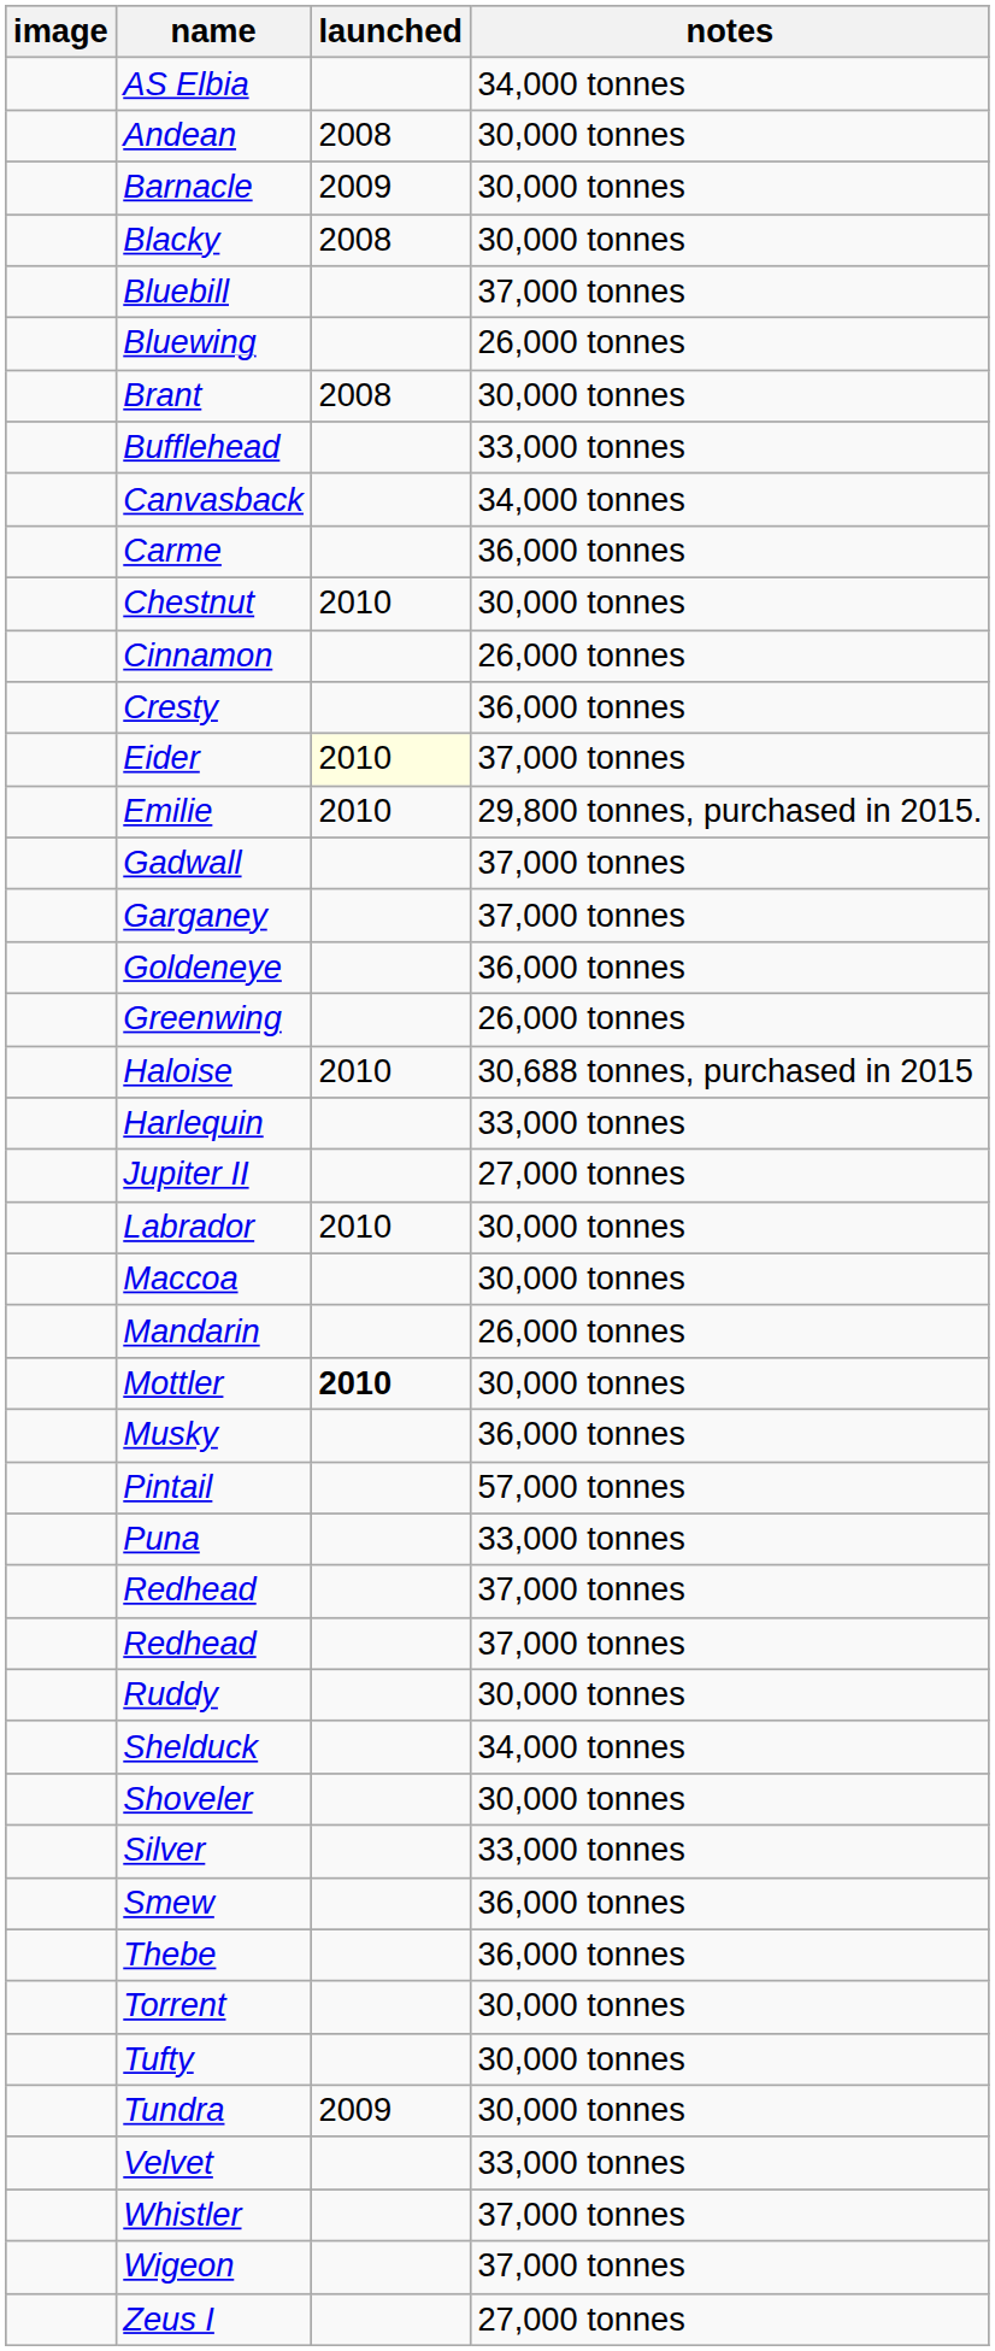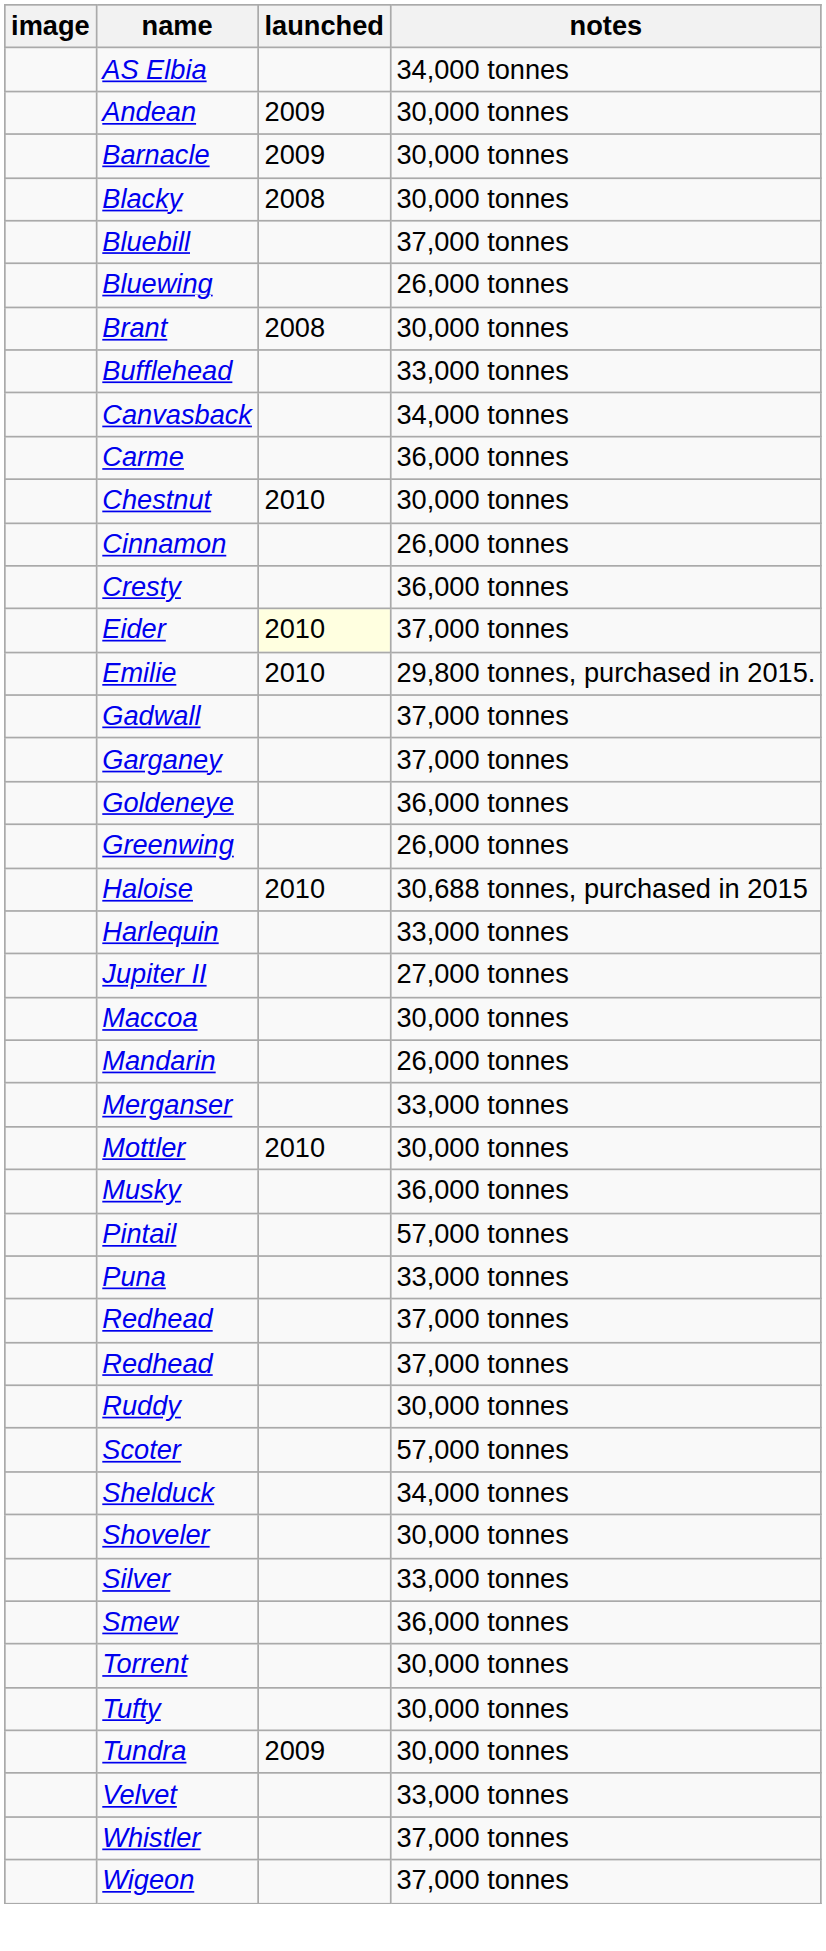 <table class="wikitable" >
 <tr>
 <th>image</th>
 <th>name</th>
 <th>launched</th>
 <th>notes</th>
 </tr>
 <tr>
 <td></td>
 <td><a href='#'><em>AS Elbia</em></a></td>
 <td></td>
 <td>34,000 tonnes</td>
 </tr>
 <tr>
 <td></td>
 <td><a href='#'><em>Andean</em></a></td>
-<td>2008</td>
+<td>2009</td>
 <td>30,000 tonnes</td>
 </tr>
 <tr>
 <td></td>
 <td><a href='#'><em>Barnacle</em></a></td>
 <td>2009</td>
 <td>30,000 tonnes</td>
 </tr>
 <tr>
 <td></td>
 <td><a href='#'><em>Blacky</em></a></td>
 <td>2008</td>
 <td>30,000 tonnes</td>
 </tr>
 <tr>
 <td></td>
 <td><a href='#'><em>Bluebill</em></a></td>
 <td></td>
 <td>37,000 tonnes</td>
 </tr>
 <tr>
 <td></td>
 <td><a href='#'><em>Bluewing</em></a></td>
 <td></td>
 <td>26,000 tonnes</td>
 </tr>
 <tr>
 <td></td>
 <td><a href='#'><em>Brant</em></a></td>
 <td>2008</td>
 <td>30,000 tonnes</td>
 </tr>
 <tr>
 <td></td>
 <td><a href='#'><em>Bufflehead</em></a></td>
 <td></td>
 <td>33,000 tonnes</td>
 </tr>
 <tr>
 <td></td>
 <td><a href='#'><em>Canvasback</em></a></td>
 <td></td>
 <td>34,000 tonnes</td>
 </tr>
 <tr>
 <td></td>
 <td><a href='#'><em>Carme</em></a></td>
 <td></td>
 <td>36,000 tonnes</td>
 </tr>
 <tr>
 <td></td>
 <td><a href='#'><em>Chestnut</em></a></td>
 <td>2010</td>
 <td>30,000 tonnes</td>
 </tr>
 <tr>
 <td></td>
 <td><a href='#'><em>Cinnamon</em></a></td>
 <td></td>
 <td>26,000 tonnes</td>
 </tr>
 <tr>
 <td></td>
 <td><a href='#'><em>Cresty</em></a></td>
 <td></td>
 <td>36,000 tonnes</td>
 </tr>
 <tr>
 <td></td>
 <td><a href='#'><em>Eider</em></a></td>
 <td style="background: lightyellow;">2010</td>
 <td>37,000 tonnes</td>
 </tr>
 <tr>
 <td></td>
 <td><a href='#'><em>Emilie</em></a></td>
 <td>2010</td>
 <td>29,800 tonnes, purchased in 2015.</td>
 </tr>
 <tr>
 <td></td>
 <td><a href='#'><em>Gadwall</em></a></td>
 <td></td>
 <td>37,000 tonnes</td>
 </tr>
 <tr>
 <td></td>
 <td><a href='#'><em>Garganey</em></a></td>
 <td></td>
 <td>37,000 tonnes</td>
 </tr>
 <tr>
 <td></td>
 <td><a href='#'><em>Goldeneye</em></a></td>
 <td></td>
 <td>36,000 tonnes</td>
 </tr>
 <tr>
 <td></td>
 <td><a href='#'><em>Greenwing</em></a></td>
 <td></td>
 <td>26,000 tonnes</td>
 </tr>
 <tr>
 <td></td>
 <td><a href='#'><em>Haloise</em></a></td>
 <td>2010</td>
 <td>30,688 tonnes, purchased in 2015</td>
 </tr>
 <tr>
 <td></td>
 <td><a href='#'><em>Harlequin</em></a></td>
 <td></td>
 <td>33,000 tonnes</td>
 </tr>
 <tr>
 <td></td>
 <td><a href='#'><em>Jupiter II</em></a></td>
 <td></td>
 <td>27,000 tonnes</td>
 </tr>
 <tr>
 <td></td>
-<td><a href='#'><em>Labrador</em></a></td>
-<td>2010</td>
-<td>30,000 tonnes</td>
-</tr>
-<tr>
-<td></td>
 <td><a href='#'><em>Maccoa</em></a></td>
 <td></td>
 <td>30,000 tonnes</td>
 </tr>
 <tr>
 <td></td>
 <td><a href='#'><em>Mandarin</em></a></td>
 <td></td>
 <td>26,000 tonnes</td>
 </tr>
 <tr>
 <td></td>
+<td><a href='#'><em>Merganser</em></a></td>
+<td></td>
+<td>33,000 tonnes</td>
+</tr>
+<tr>
+<td></td>
 <td><a href='#'><em>Mottler</em></a></td>
-<td><strong>2010</strong></td>
+<td>2010</td>
 <td>30,000 tonnes</td>
 </tr>
 <tr>
 <td></td>
 <td><a href='#'><em>Musky</em></a></td>
 <td></td>
 <td>36,000 tonnes</td>
 </tr>
 <tr>
 <td></td>
 <td><a href='#'><em>Pintail</em></a></td>
 <td></td>
 <td>57,000 tonnes</td>
 </tr>
 <tr>
 <td></td>
 <td><a href='#'><em>Puna</em></a></td>
 <td></td>
 <td>33,000 tonnes</td>
 </tr>
 <tr>
 <td></td>
 <td><a href='#'><em>Redhead</em></a></td>
 <td></td>
 <td>37,000 tonnes</td>
 </tr>
 <tr>
 <td></td>
 <td><a href='#'><em>Redhead</em></a></td>
 <td></td>
 <td>37,000 tonnes</td>
 </tr>
 <tr>
 <td></td>
 <td><a href='#'><em>Ruddy</em></a></td>
 <td></td>
 <td>30,000 tonnes</td>
 </tr>
 <tr>
 <td></td>
+<td><a href='#'><em>Scoter</em></a></td>
+<td></td>
+<td>57,000 tonnes</td>
+</tr>
+<tr>
+<td></td>
 <td><a href='#'><em>Shelduck</em></a></td>
 <td></td>
 <td>34,000 tonnes</td>
 </tr>
 <tr>
 <td></td>
 <td><a href='#'><em>Shoveler</em></a></td>
 <td></td>
 <td>30,000 tonnes</td>
 </tr>
 <tr>
 <td></td>
 <td><a href='#'><em>Silver</em></a></td>
 <td></td>
 <td>33,000 tonnes</td>
 </tr>
 <tr>
 <td></td>
 <td><a href='#'><em>Smew</em></a></td>
-<td></td>
-<td>36,000 tonnes</td>
-</tr>
-<tr>
-<td></td>
-<td><a href='#'><em>Thebe</em></a></td>
 <td></td>
 <td>36,000 tonnes</td>
 </tr>
 <tr>
 <td></td>
 <td><a href='#'><em>Torrent</em></a></td>
 <td></td>
 <td>30,000 tonnes</td>
 </tr>
 <tr>
 <td></td>
 <td><a href='#'><em>Tufty</em></a></td>
 <td></td>
 <td>30,000 tonnes</td>
 </tr>
 <tr>
 <td></td>
 <td><a href='#'><em>Tundra</em></a></td>
 <td>2009</td>
 <td>30,000 tonnes</td>
 </tr>
 <tr>
 <td></td>
 <td><a href='#'><em>Velvet</em></a></td>
 <td></td>
 <td>33,000 tonnes</td>
 </tr>
 <tr>
 <td></td>
 <td><a href='#'><em>Whistler</em></a></td>
 <td></td>
 <td>37,000 tonnes</td>
 </tr>
 <tr>
 <td></td>
 <td><a href='#'><em>Wigeon</em></a></td>
 <td></td>
 <td>37,000 tonnes</td>
 </tr>
-<tr>
-<td></td>
-<td><a href='#'><em>Zeus I</em></a></td>
-<td></td>
-<td>27,000 tonnes</td>
-</tr>
 </table>
